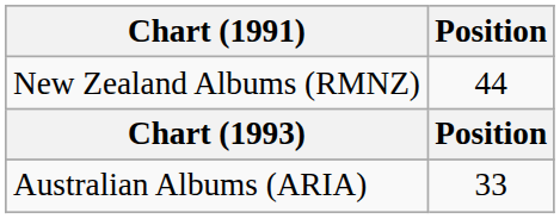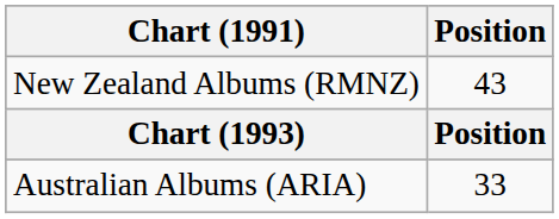 <table class="wikitable">
 <tr>
 <th>Chart (1991)</th>
 <th>Position</th>
 </tr>
 <tr>
 <td>New Zealand Albums (RMNZ)</td>
-<td align="center">44</td>
+<td align="center">43</td>
 </tr>
 <tr>
 <th>Chart (1993)</th>
 <th>Position</th>
 </tr>
 <tr>
 <td>Australian Albums (ARIA)</td>
 <td align="center">33</td>
 </tr>
 </table>
